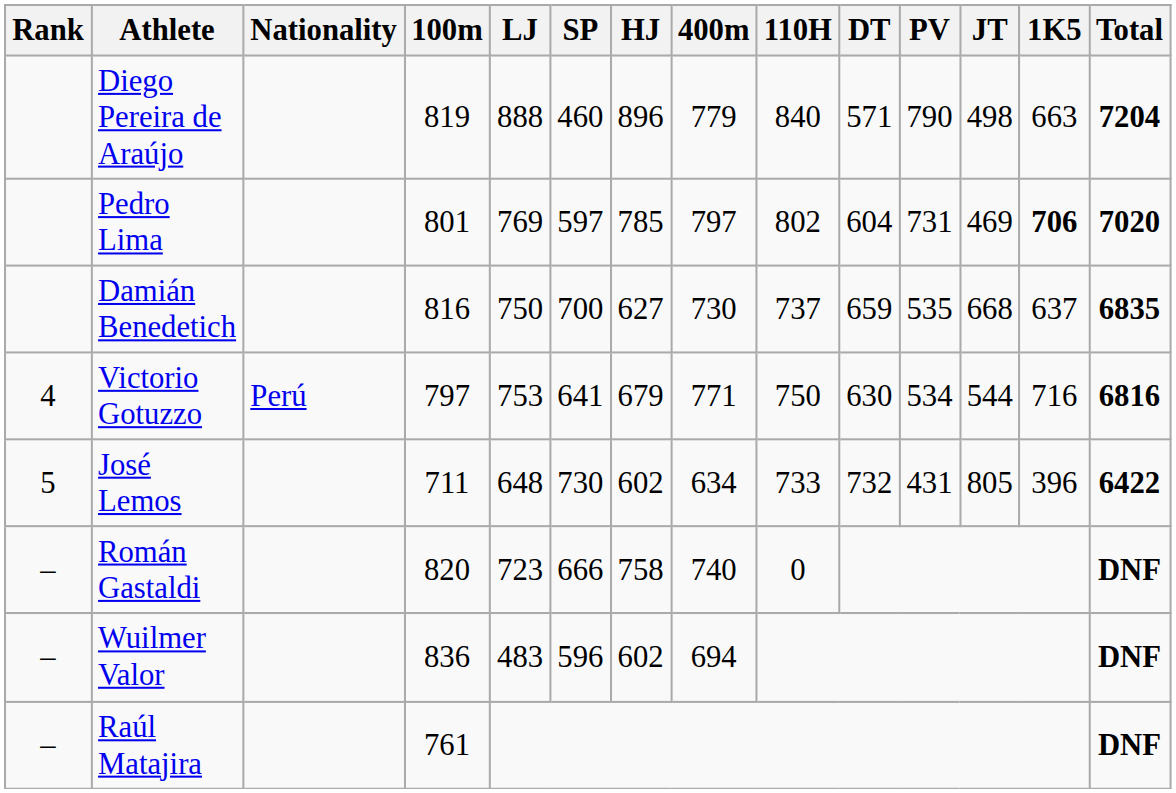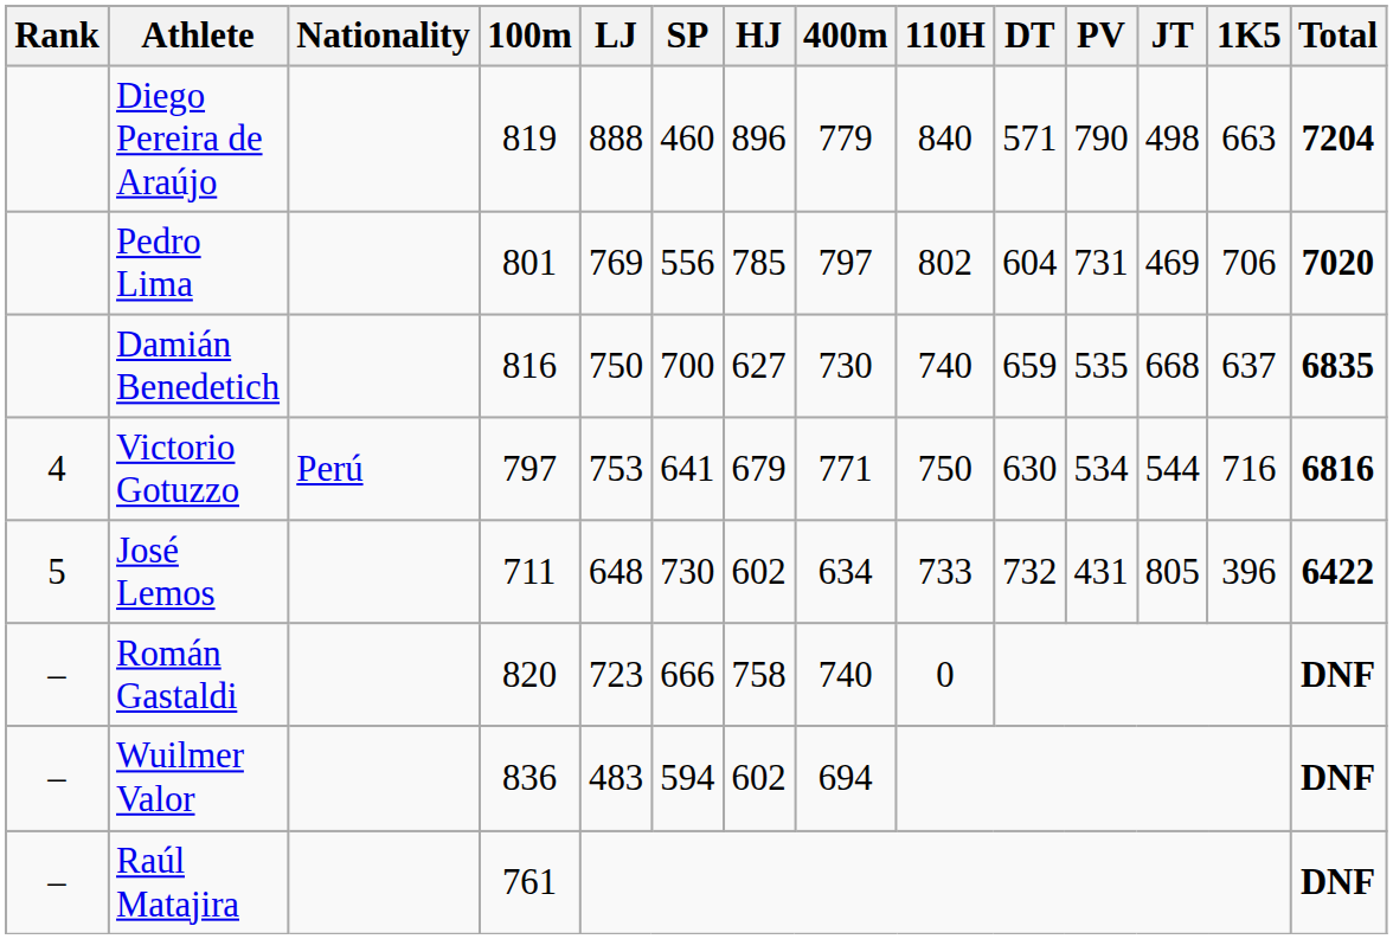 <table class="wikitable"  style="width:35em; font-size:95%; text-align:center;">
 <tr>
 <th>Rank</th>
 <th style="width:150px;">Athlete</th>
 <th width=100>Nationality</th>
 <th width=50>100m</th>
 <th width=50>LJ</th>
 <th width=50>SP</th>
 <th width=50>HJ</th>
 <th width=50>400m</th>
 <th width=50>110H</th>
 <th width=50>DT</th>
 <th width=50>PV</th>
 <th width=50>JT</th>
 <th width=50>1K5</th>
 <th>Total</th>
 </tr>
 <tr>
 <td></td>
 <td align=left><a href='#'>Diego Pereira de Araújo</a></td>
 <td align=left></td>
 <td>819</td>
 <td>888</td>
 <td>460</td>
 <td>896</td>
 <td>779</td>
 <td>840</td>
 <td>571</td>
 <td>790</td>
 <td>498</td>
 <td>663</td>
 <td><strong>7204</strong></td>
 </tr>
 <tr>
 <td></td>
 <td align=left><a href='#'>Pedro Lima</a></td>
 <td align=left></td>
 <td>801</td>
 <td>769</td>
-<td>597</td>
+<td>556</td>
 <td>785</td>
 <td>797</td>
 <td>802</td>
 <td>604</td>
 <td>731</td>
 <td>469</td>
-<td><strong>706</strong></td>
+<td>706</td>
 <td><strong>7020</strong></td>
 </tr>
 <tr>
 <td></td>
 <td align=left><a href='#'>Damián Benedetich</a></td>
 <td align=left></td>
 <td>816</td>
 <td>750</td>
 <td>700</td>
 <td>627</td>
 <td>730</td>
-<td>737</td>
+<td>740</td>
 <td>659</td>
 <td>535</td>
 <td>668</td>
 <td>637</td>
 <td><strong>6835</strong></td>
 </tr>
 <tr>
 <td>4</td>
 <td align=left><a href='#'>Victorio Gotuzzo</a></td>
 <td align=left> <a href='#'>Perú</a></td>
 <td>797</td>
 <td>753</td>
 <td>641</td>
 <td>679</td>
 <td>771</td>
 <td>750</td>
 <td>630</td>
 <td>534</td>
 <td>544</td>
 <td>716</td>
 <td><strong>6816</strong></td>
 </tr>
 <tr>
 <td>5</td>
 <td align=left><a href='#'>José Lemos</a></td>
 <td align=left></td>
 <td>711</td>
 <td>648</td>
 <td>730</td>
 <td>602</td>
 <td>634</td>
 <td>733</td>
 <td>732</td>
 <td>431</td>
 <td>805</td>
 <td>396</td>
 <td><strong>6422</strong></td>
 </tr>
 <tr>
 <td>–</td>
 <td align=left><a href='#'>Román Gastaldi</a></td>
 <td align=left></td>
 <td>820</td>
 <td>723</td>
 <td>666</td>
 <td>758</td>
 <td>740</td>
 <td>0</td>
 <td colspan=4></td>
 <td><strong>DNF</strong></td>
 </tr>
 <tr>
 <td>–</td>
 <td align=left><a href='#'>Wuilmer Valor</a></td>
 <td align=left></td>
 <td>836</td>
 <td>483</td>
-<td>596</td>
+<td>594</td>
 <td>602</td>
 <td>694</td>
 <td colspan=5></td>
 <td><strong>DNF</strong></td>
 </tr>
 <tr>
 <td>–</td>
 <td align=left><a href='#'>Raúl Matajira</a></td>
 <td align=left></td>
 <td>761</td>
 <td colspan=9></td>
 <td><strong>DNF</strong></td>
 </tr>
 </table>
